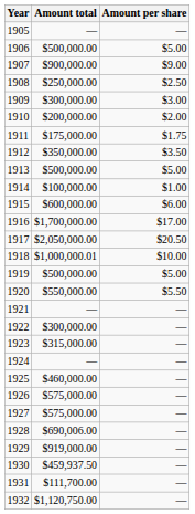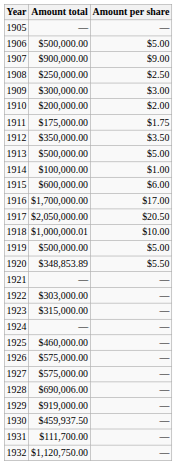 <table class="wikitable sortable sortable">
 <tr>
 <th scope="col">Year</th>
 <th scope="col">Amount total</th>
 <th scope="col">Amount per share</th>
 </tr>
 <tr>
 <td>1905</td>
 <td align= right>—</td>
 <td align= right>—</td>
 </tr>
 <tr>
 <td>1906</td>
 <td align= right>$500,000.00</td>
 <td align= right>$5.00</td>
 </tr>
 <tr>
 <td>1907</td>
 <td align= right>$900,000.00</td>
 <td align= right>$9.00</td>
 </tr>
 <tr>
 <td>1908</td>
 <td align= right>$250,000.00</td>
 <td align= right>$2.50</td>
 </tr>
 <tr>
 <td>1909</td>
 <td align= right>$300,000.00</td>
 <td align= right>$3.00</td>
 </tr>
 <tr>
 <td>1910</td>
 <td align= right>$200,000.00</td>
 <td align= right>$2.00</td>
 </tr>
 <tr>
 <td>1911</td>
 <td align= right>$175,000.00</td>
 <td align= right>$1.75</td>
 </tr>
 <tr>
 <td>1912</td>
 <td align= right>$350,000.00</td>
 <td align= right>$3.50</td>
 </tr>
 <tr>
 <td>1913</td>
 <td align= right>$500,000.00</td>
 <td align= right>$5.00</td>
 </tr>
 <tr>
 <td>1914</td>
 <td align= right>$100,000.00</td>
 <td align= right>$1.00</td>
 </tr>
 <tr>
 <td>1915</td>
 <td align= right>$600,000.00</td>
 <td align= right>$6.00</td>
 </tr>
 <tr>
 <td>1916</td>
 <td align= right>$1,700,000.00</td>
 <td align= right>$17.00</td>
 </tr>
 <tr>
 <td>1917</td>
 <td align= right>$2,050,000.00</td>
 <td align= right>$20.50</td>
 </tr>
 <tr>
 <td>1918</td>
 <td align= right>$1,000,000.01</td>
 <td align= right>$10.00</td>
 </tr>
 <tr>
 <td>1919</td>
 <td align= right>$500,000.00</td>
 <td align= right>$5.00</td>
 </tr>
 <tr>
 <td>1920</td>
-<td align= right>$550,000.00</td>
+<td align= right>$348,853.89</td>
 <td align= right>$5.50</td>
 </tr>
 <tr>
 <td>1921</td>
 <td align= right>—</td>
 <td align= right>—</td>
 </tr>
 <tr>
 <td>1922</td>
-<td align= right>$300,000.00</td>
+<td align= right>$303,000.00</td>
 <td align= right>—</td>
 </tr>
 <tr>
 <td>1923</td>
 <td align= right>$315,000.00</td>
 <td align= right>—</td>
 </tr>
 <tr>
 <td>1924</td>
 <td align= right>—</td>
 <td align= right>—</td>
 </tr>
 <tr>
 <td>1925</td>
 <td align= right>$460,000.00</td>
 <td align= right>—</td>
 </tr>
 <tr>
 <td>1926</td>
 <td align= right>$575,000.00</td>
 <td align= right>—</td>
 </tr>
 <tr>
 <td>1927</td>
 <td align= right>$575,000.00</td>
 <td align= right>—</td>
 </tr>
 <tr>
 <td>1928</td>
 <td align= right>$690,006.00</td>
 <td align= right>—</td>
 </tr>
 <tr>
 <td>1929</td>
 <td align= right>$919,000.00</td>
 <td align= right>—</td>
 </tr>
 <tr>
 <td>1930</td>
 <td align= right>$459,937.50</td>
 <td align= right>—</td>
 </tr>
 <tr>
 <td>1931</td>
 <td align= right>$111,700.00</td>
 <td align= right>—</td>
 </tr>
 <tr>
 <td>1932</td>
 <td align= right>$1,120,750.00</td>
 <td align= right>—</td>
 </tr>
 </table>
